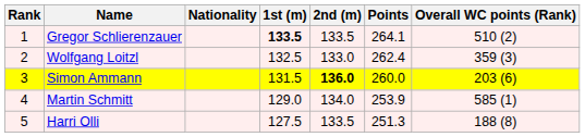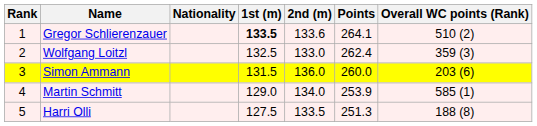 <table class="wikitable">
 <tr>
 <th align=Center>Rank</th>
 <th>Name</th>
 <th>Nationality</th>
 <th align=Center>1st (m)</th>
 <th>2nd (m)</th>
 <th>Points</th>
 <th>Overall WC points (Rank)</th>
 </tr>
 <tr style="background:#ffeeee;">
 <td align=center>1</td>
 <td align=left><a href='#'>Gregor Schlierenzauer</a></td>
 <td align=left></td>
 <td align=center><strong>133.5</strong></td>
-<td align=center>133.5</td>
+<td align=center>133.6</td>
 <td align=center>264.1</td>
 <td align=center>510 (2)</td>
 </tr>
 <tr style="background:#ffeeee;">
 <td align=center>2</td>
 <td align=left><a href='#'>Wolfgang Loitzl</a></td>
 <td align=left></td>
 <td align=center>132.5</td>
 <td align=center>133.0</td>
 <td align=center>262.4</td>
 <td align=center>359 (3)</td>
 </tr>
 <tr style="background:#ffff00;">
 <td align=center>3</td>
 <td align=left><a href='#'>Simon Ammann</a></td>
 <td align=left></td>
 <td align=center>131.5</td>
-<td align=center><strong>136.0</strong></td>
+<td align=center>136.0</td>
 <td align=center>260.0</td>
 <td align=center>203 (6)</td>
 </tr>
 <tr style="background:#ffeeee;">
 <td align=center>4</td>
 <td align=left><a href='#'>Martin Schmitt</a></td>
 <td align=left></td>
 <td align=center>129.0</td>
 <td align=center>134.0</td>
 <td align=center>253.9</td>
 <td align=center>585 (1)</td>
 </tr>
 <tr style="background:#ffeeee;">
 <td align=center>5</td>
 <td align=left><a href='#'>Harri Olli</a></td>
 <td align=left></td>
 <td align=center>127.5</td>
 <td align=center>133.5</td>
 <td align=center>251.3</td>
 <td align=center>188 (8)</td>
 </tr>
 </table>
